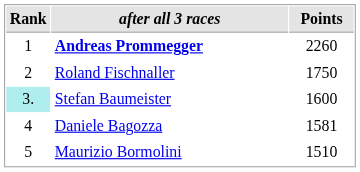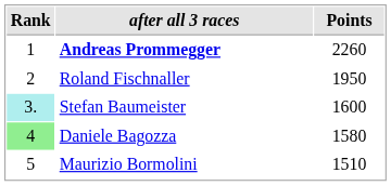 <table cellspacing="1" cellpadding="3" style="border:1px solid #aaa; font-size:86%;">
 <tr style="background:#e4e4e4;">
 <th style="border-bottom:1px solid #aaa; width:10px;">Rank</th>
 <th style="border-bottom:1px solid #aaa; width:200px;"><em>after all 3 races</em></th>
 <th style="border-bottom:1px solid #aaa; width:50px;">Points</th>
 </tr>
 <tr>
 <td align=center>1</td>
 <td><strong> <a href='#'>Andreas Prommegger</a></strong></td>
 <td align=center>2260</td>
 </tr>
 <tr>
 <td align=center>2</td>
 <td> <a href='#'>Roland Fischnaller</a></td>
-<td align=center>1750</td>
+<td align=center>1950</td>
 </tr>
 <tr>
 <td align=center style="background: paleturquoise;">3.</td>
 <td> <a href='#'>Stefan Baumeister</a></td>
 <td align=center>1600</td>
 </tr>
 <tr>
-<td align=center>4</td>
+<td align=center style="background: lightgreen;">4</td>
 <td> <a href='#'>Daniele Bagozza</a></td>
-<td align=center>1581</td>
+<td align=center>1580</td>
 </tr>
 <tr>
 <td align=center>5</td>
 <td> <a href='#'>Maurizio Bormolini</a></td>
 <td align=center>1510</td>
 </tr>
 </table>
